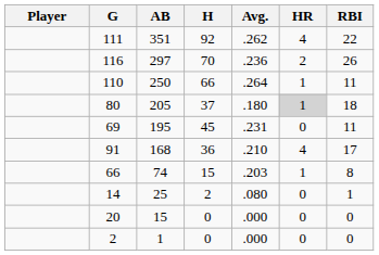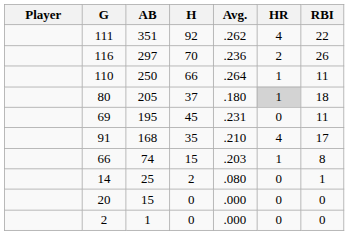 <table class="wikitable sortable">
 <tr>
 <th bgcolor="#DDDDFF" width="16%">Player</th>
 <th bgcolor="#DDDDFF" width="9%">G</th>
 <th bgcolor="#DDDDFF" width="9%">AB</th>
 <th bgcolor="#DDDDFF" width="9%">H</th>
 <th bgcolor="#DDDDFF" width="9%">Avg.</th>
 <th bgcolor="#DDDDFF" width="9%">HR</th>
 <th bgcolor="#DDDDFF" width="9%">RBI</th>
 </tr>
 <tr align="center">
 <td></td>
 <td>111</td>
 <td>351</td>
 <td>92</td>
 <td>.262</td>
 <td>4</td>
 <td>22</td>
 </tr>
 <tr align="center">
 <td></td>
 <td>116</td>
 <td>297</td>
 <td>70</td>
 <td>.236</td>
 <td>2</td>
 <td>26</td>
 </tr>
 <tr align="center">
 <td></td>
 <td>110</td>
 <td>250</td>
 <td>66</td>
 <td>.264</td>
 <td>1</td>
 <td>11</td>
 </tr>
 <tr align="center">
 <td></td>
 <td>80</td>
 <td>205</td>
 <td>37</td>
 <td>.180</td>
 <td style="background: lightgrey;">1</td>
 <td>18</td>
 </tr>
 <tr align="center">
 <td></td>
 <td>69</td>
 <td>195</td>
 <td>45</td>
 <td>.231</td>
 <td>0</td>
 <td>11</td>
 </tr>
 <tr align="center">
 <td></td>
 <td>91</td>
 <td>168</td>
-<td>36</td>
+<td>35</td>
 <td>.210</td>
 <td>4</td>
 <td>17</td>
 </tr>
 <tr align="center">
 <td></td>
 <td>66</td>
 <td>74</td>
 <td>15</td>
 <td>.203</td>
 <td>1</td>
 <td>8</td>
 </tr>
 <tr align="center">
 <td></td>
 <td>14</td>
 <td>25</td>
 <td>2</td>
 <td>.080</td>
 <td>0</td>
 <td>1</td>
 </tr>
 <tr align="center">
 <td></td>
 <td>20</td>
 <td>15</td>
 <td>0</td>
 <td>.000</td>
 <td>0</td>
 <td>0</td>
 </tr>
 <tr align="center">
 <td></td>
 <td>2</td>
 <td>1</td>
 <td>0</td>
 <td>.000</td>
 <td>0</td>
 <td>0</td>
 </tr>
 </table>
